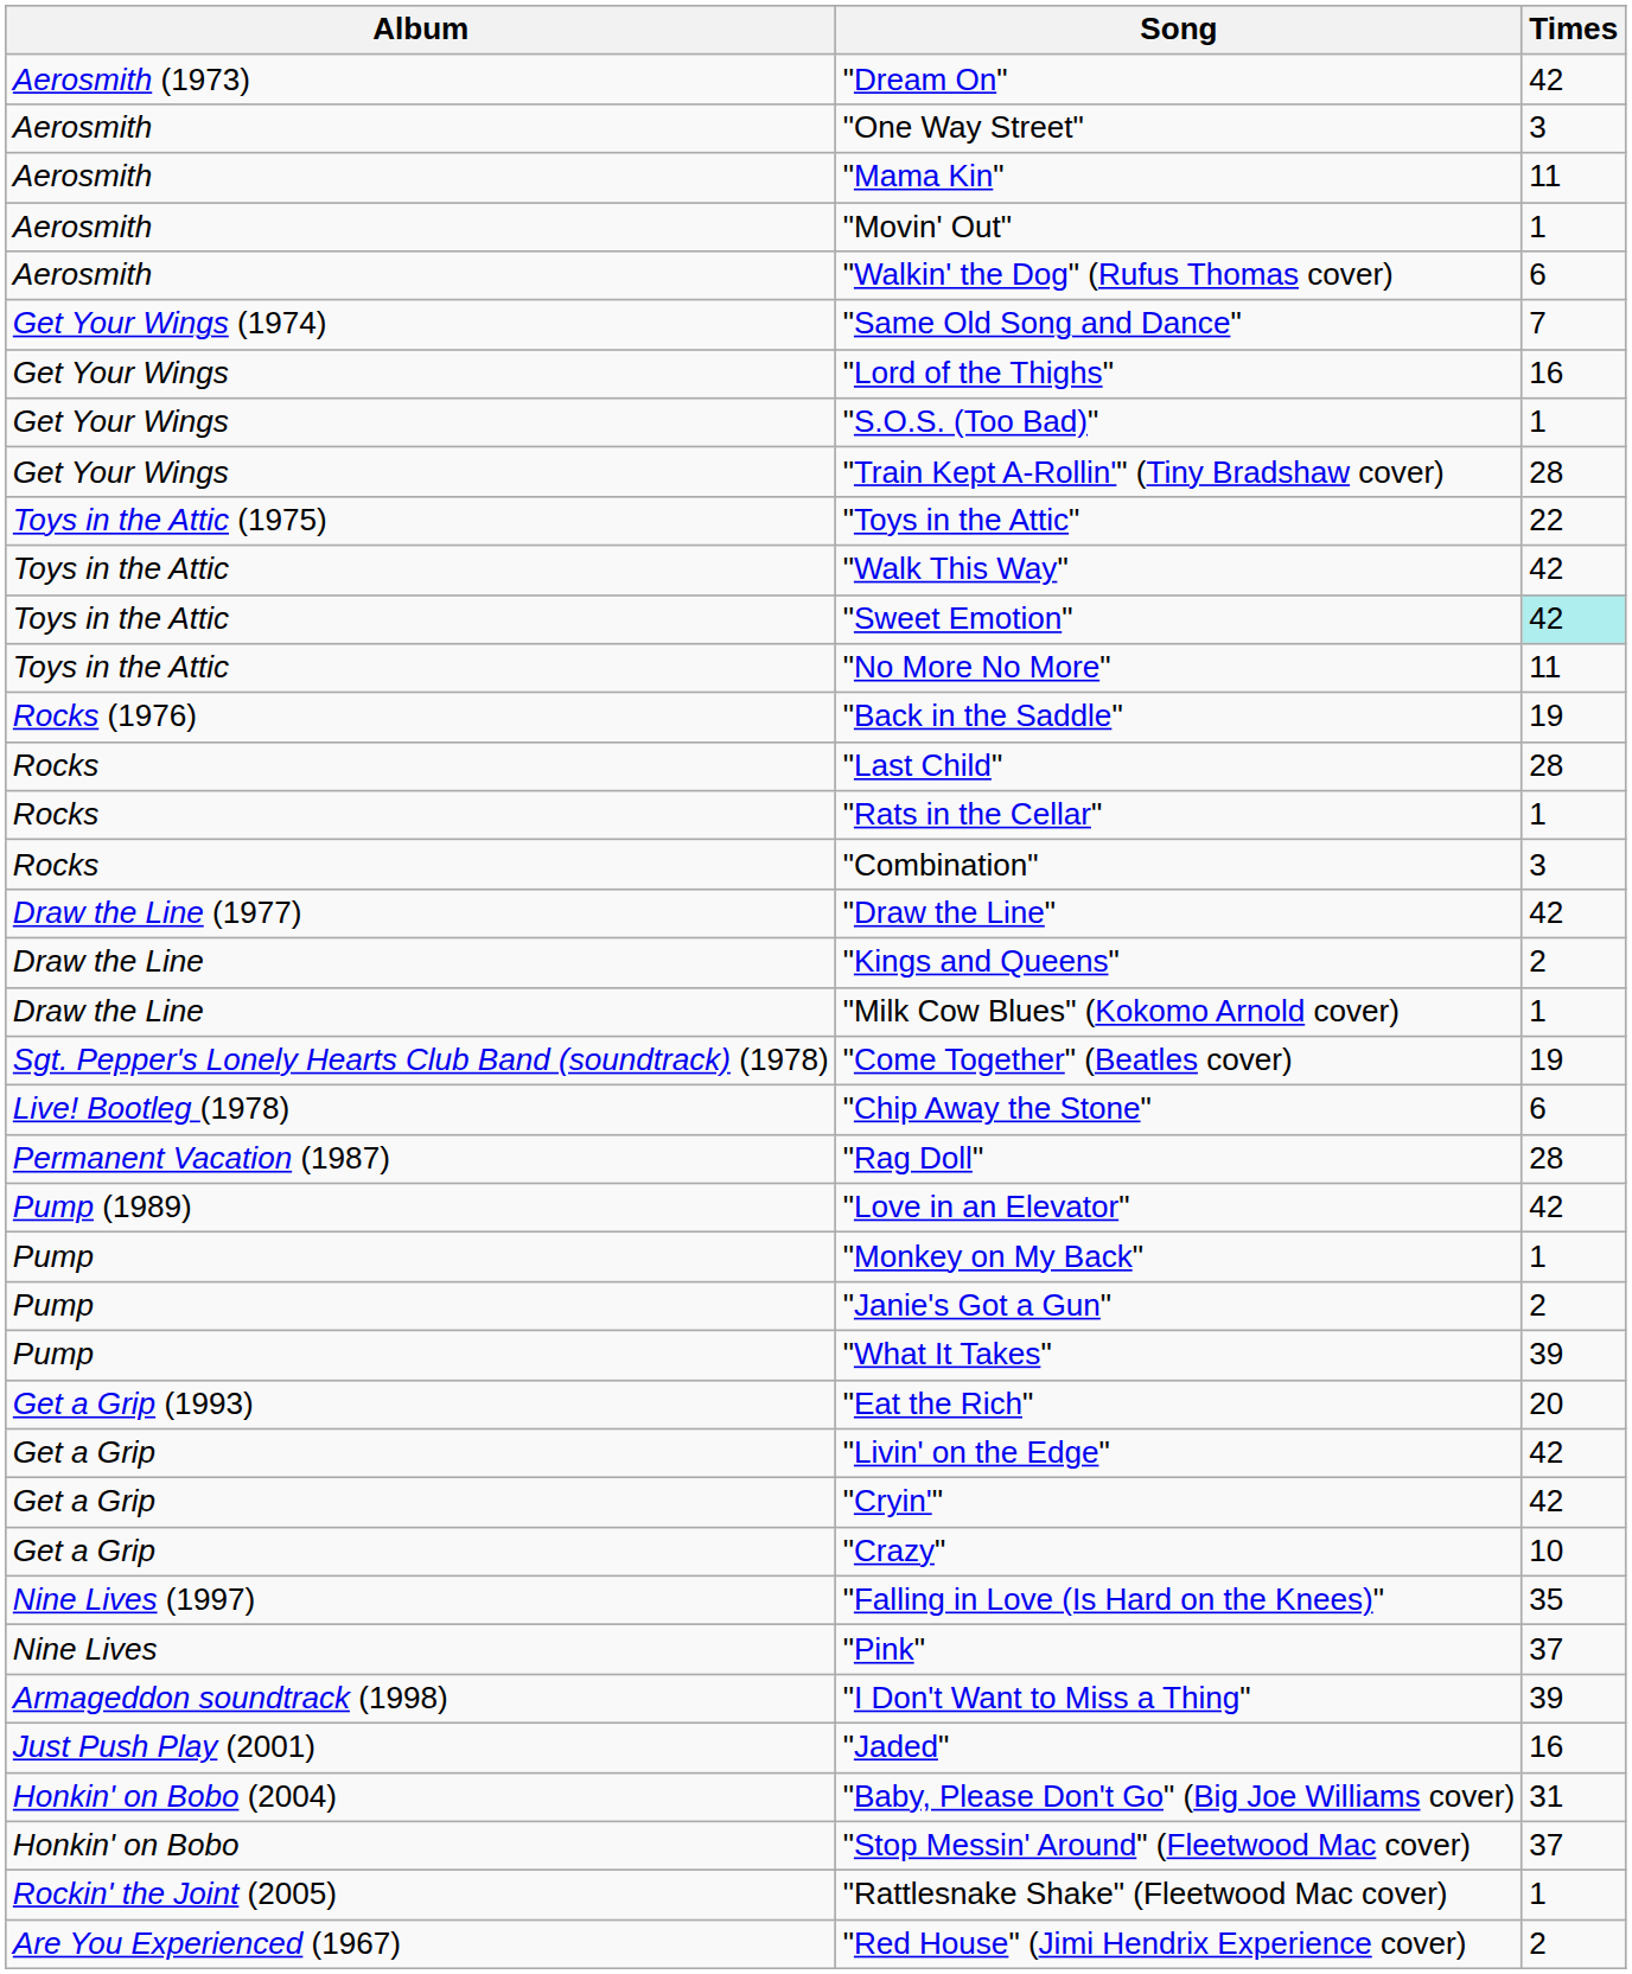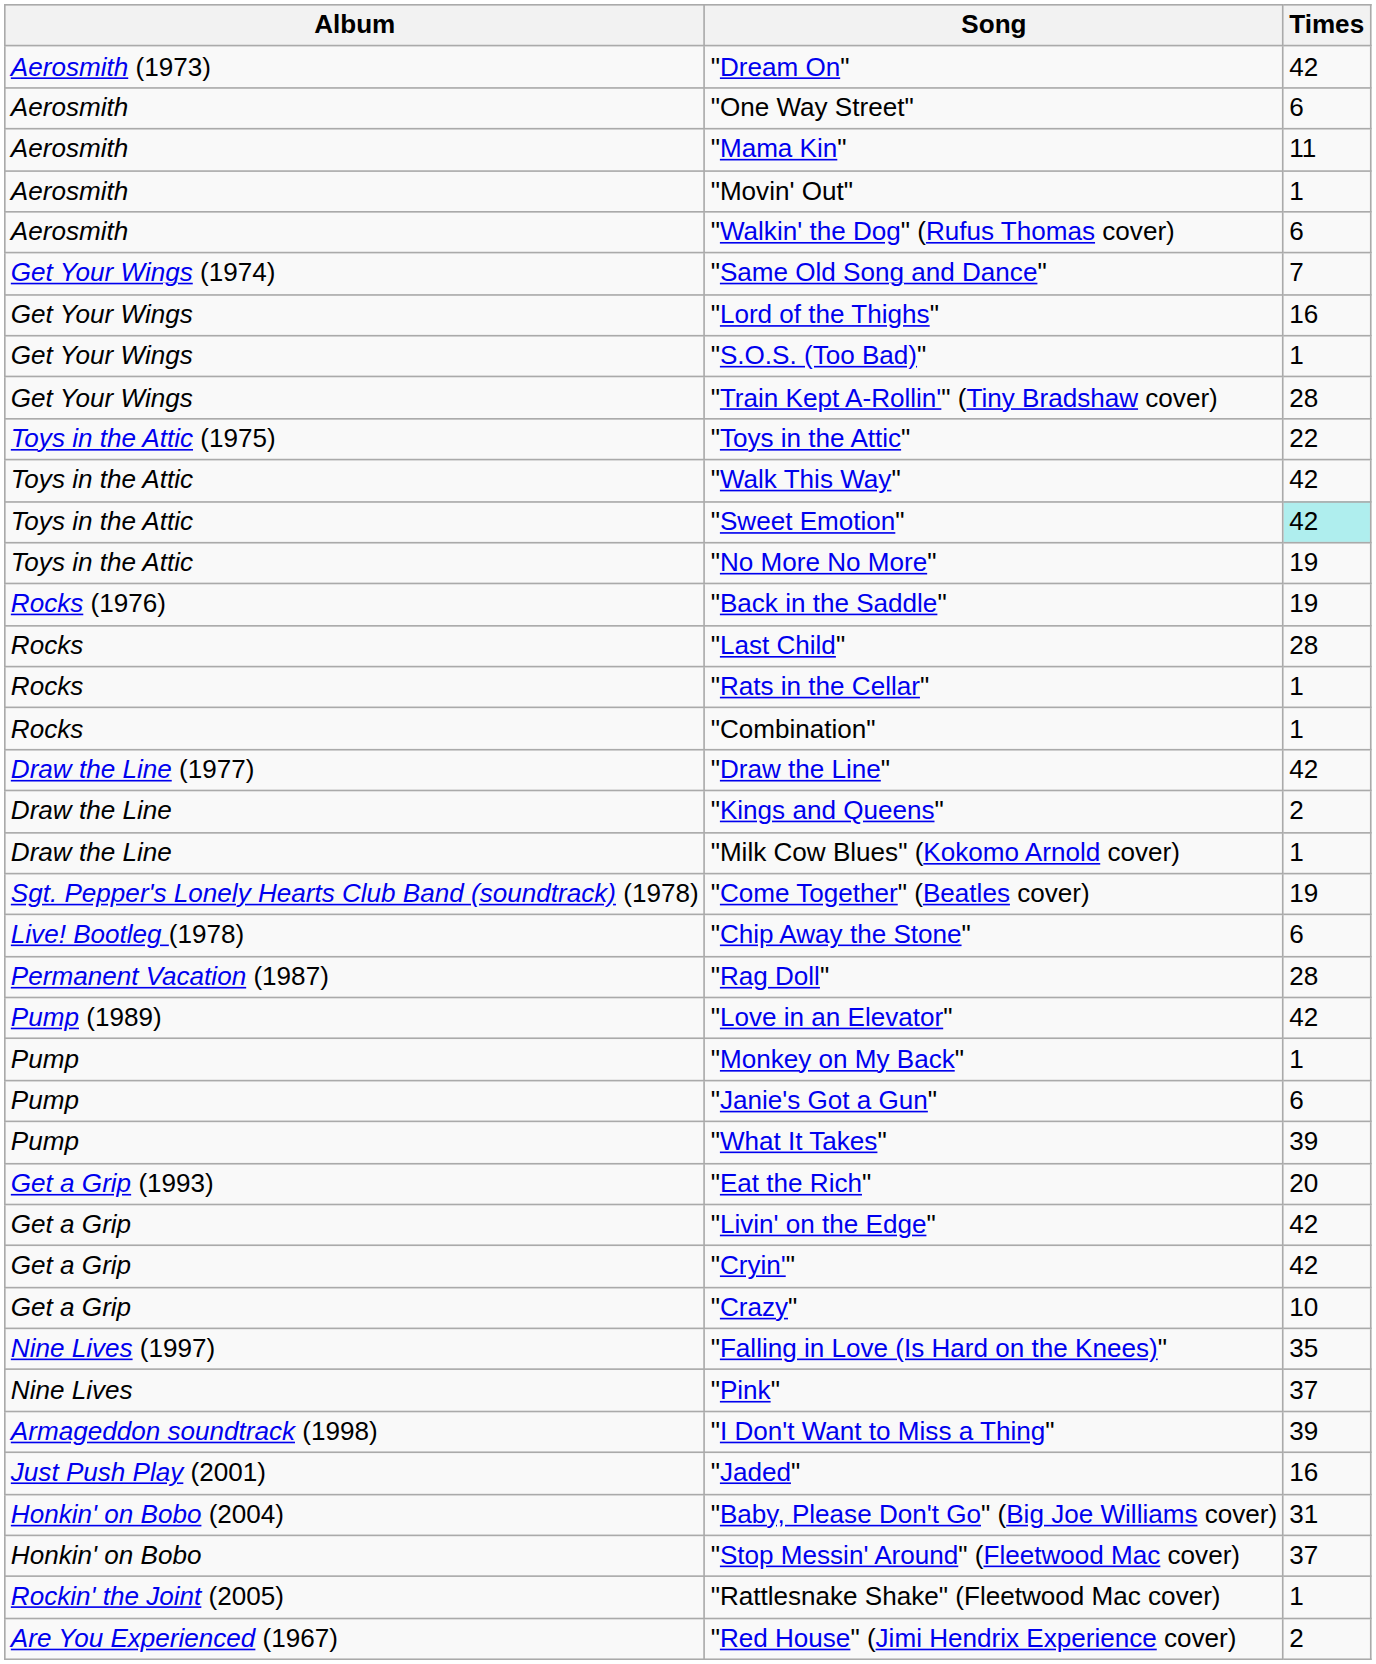 <table class="wikitable sortable" border="1">
 <tr>
 <th>Album</th>
 <th>Song</th>
 <th>Times</th>
 </tr>
 <tr>
 <td><em><a href='#'>Aerosmith</a></em> (1973)</td>
 <td>"<a href='#'>Dream On</a>"</td>
 <td>42</td>
 </tr>
 <tr>
 <td><em>Aerosmith</em></td>
 <td>"One Way Street"</td>
-<td>3</td>
+<td>6</td>
 </tr>
 <tr>
 <td><em>Aerosmith</em></td>
 <td>"<a href='#'>Mama Kin</a>"</td>
 <td>11</td>
 </tr>
 <tr>
 <td><em>Aerosmith</em></td>
 <td>"Movin' Out"</td>
 <td>1</td>
 </tr>
 <tr>
 <td><em>Aerosmith</em></td>
 <td>"<a href='#'>Walkin' the Dog</a>" (<a href='#'>Rufus Thomas</a> cover)</td>
 <td>6</td>
 </tr>
 <tr>
 <td><em><a href='#'>Get Your Wings</a></em> (1974)</td>
 <td>"<a href='#'>Same Old Song and Dance</a>"</td>
 <td>7</td>
 </tr>
 <tr>
 <td><em>Get Your Wings</em></td>
 <td>"<a href='#'>Lord of the Thighs</a>"</td>
 <td>16</td>
 </tr>
 <tr>
 <td><em>Get Your Wings</em></td>
 <td>"<a href='#'>S.O.S. (Too Bad)</a>"</td>
 <td>1</td>
 </tr>
 <tr>
 <td><em>Get Your Wings</em></td>
 <td>"<a href='#'>Train Kept A-Rollin'</a>" (<a href='#'>Tiny Bradshaw</a> cover)</td>
 <td>28</td>
 </tr>
 <tr>
 <td><em><a href='#'>Toys in the Attic</a></em> (1975)</td>
 <td>"<a href='#'>Toys in the Attic</a>"</td>
 <td>22</td>
 </tr>
 <tr>
 <td><em>Toys in the Attic</em></td>
 <td>"<a href='#'>Walk This Way</a>"</td>
 <td>42</td>
 </tr>
 <tr>
 <td><em>Toys in the Attic</em></td>
 <td>"<a href='#'>Sweet Emotion</a>"</td>
 <td style="background: paleturquoise;">42</td>
 </tr>
 <tr>
 <td><em>Toys in the Attic</em></td>
 <td>"<a href='#'>No More No More</a>"</td>
-<td>11</td>
+<td>19</td>
 </tr>
 <tr>
 <td><em><a href='#'>Rocks</a></em> (1976)</td>
 <td>"<a href='#'>Back in the Saddle</a>"</td>
 <td>19</td>
 </tr>
 <tr>
 <td><em>Rocks</em></td>
 <td>"<a href='#'>Last Child</a>"</td>
 <td>28</td>
 </tr>
 <tr>
 <td><em>Rocks</em></td>
 <td>"<a href='#'>Rats in the Cellar</a>"</td>
 <td>1</td>
 </tr>
 <tr>
 <td><em>Rocks</em></td>
 <td>"Combination"</td>
-<td>3</td>
+<td>1</td>
 </tr>
 <tr>
 <td><em><a href='#'>Draw the Line</a></em> (1977)</td>
 <td>"<a href='#'>Draw the Line</a>"</td>
 <td>42</td>
 </tr>
 <tr>
 <td><em>Draw the Line</em></td>
 <td>"<a href='#'>Kings and Queens</a>"</td>
 <td>2</td>
 </tr>
 <tr>
 <td><em>Draw the Line</em></td>
 <td>"Milk Cow Blues" (<a href='#'>Kokomo Arnold</a> cover)</td>
 <td>1</td>
 </tr>
 <tr>
 <td><em><a href='#'>Sgt. Pepper's Lonely Hearts Club Band (soundtrack)</a></em> (1978)</td>
 <td>"<a href='#'>Come Together</a>" (<a href='#'>Beatles</a> cover)</td>
 <td>19</td>
 </tr>
 <tr>
 <td><em><a href='#'>Live! Bootleg </a></em> (1978)</td>
 <td>"<a href='#'>Chip Away the Stone</a>"</td>
 <td>6</td>
 </tr>
 <tr>
 <td><em><a href='#'>Permanent Vacation</a></em> (1987)</td>
 <td>"<a href='#'>Rag Doll</a>"</td>
 <td>28</td>
 </tr>
 <tr>
 <td><em><a href='#'>Pump</a></em> (1989)</td>
 <td>"<a href='#'>Love in an Elevator</a>"</td>
 <td>42</td>
 </tr>
 <tr>
 <td><em>Pump</em></td>
 <td>"<a href='#'>Monkey on My Back</a>"</td>
 <td>1</td>
 </tr>
 <tr>
 <td><em>Pump</em></td>
 <td>"<a href='#'>Janie's Got a Gun</a>"</td>
-<td>2</td>
+<td>6</td>
 </tr>
 <tr>
 <td><em>Pump</em></td>
 <td>"<a href='#'>What It Takes</a>"</td>
 <td>39</td>
 </tr>
 <tr>
 <td><em><a href='#'>Get a Grip</a></em> (1993)</td>
 <td>"<a href='#'>Eat the Rich</a>"</td>
 <td>20</td>
 </tr>
 <tr>
 <td><em>Get a Grip</em></td>
 <td>"<a href='#'>Livin' on the Edge</a>"</td>
 <td>42</td>
 </tr>
 <tr>
 <td><em>Get a Grip</em></td>
 <td>"<a href='#'>Cryin'</a>"</td>
 <td>42</td>
 </tr>
 <tr>
 <td><em>Get a Grip</em></td>
 <td>"<a href='#'>Crazy</a>"</td>
 <td>10</td>
 </tr>
 <tr>
 <td><em><a href='#'>Nine Lives</a></em> (1997)</td>
 <td>"<a href='#'>Falling in Love (Is Hard on the Knees)</a>"</td>
 <td>35</td>
 </tr>
 <tr>
 <td><em>Nine Lives</em></td>
 <td>"<a href='#'>Pink</a>"</td>
 <td>37</td>
 </tr>
 <tr>
 <td><em><a href='#'>Armageddon soundtrack</a></em> (1998)</td>
 <td>"<a href='#'>I Don't Want to Miss a Thing</a>"</td>
 <td>39</td>
 </tr>
 <tr>
 <td><em><a href='#'>Just Push Play</a></em> (2001)</td>
 <td>"<a href='#'>Jaded</a>"</td>
 <td>16</td>
 </tr>
 <tr>
 <td><em><a href='#'>Honkin' on Bobo</a></em> (2004)</td>
 <td>"<a href='#'>Baby, Please Don't Go</a>" (<a href='#'>Big Joe Williams</a> cover)</td>
 <td>31</td>
 </tr>
 <tr>
 <td><em>Honkin' on Bobo</em></td>
 <td>"<a href='#'>Stop Messin' Around</a>" (<a href='#'>Fleetwood Mac</a> cover)</td>
 <td>37</td>
 </tr>
 <tr>
 <td><em><a href='#'>Rockin' the Joint</a></em> (2005)</td>
 <td>"Rattlesnake Shake" (Fleetwood Mac cover)</td>
 <td>1</td>
 </tr>
 <tr>
 <td><em><a href='#'>Are You Experienced</a></em> (1967)</td>
 <td>"<a href='#'>Red House</a>" (<a href='#'>Jimi Hendrix Experience</a> cover)</td>
 <td>2</td>
 </tr>
 </table>
